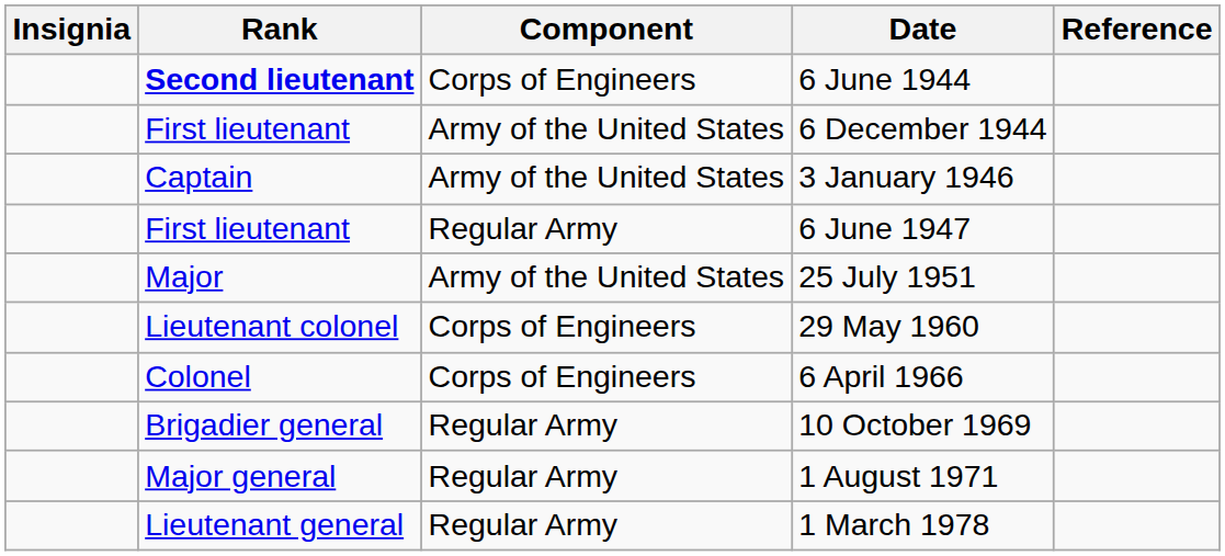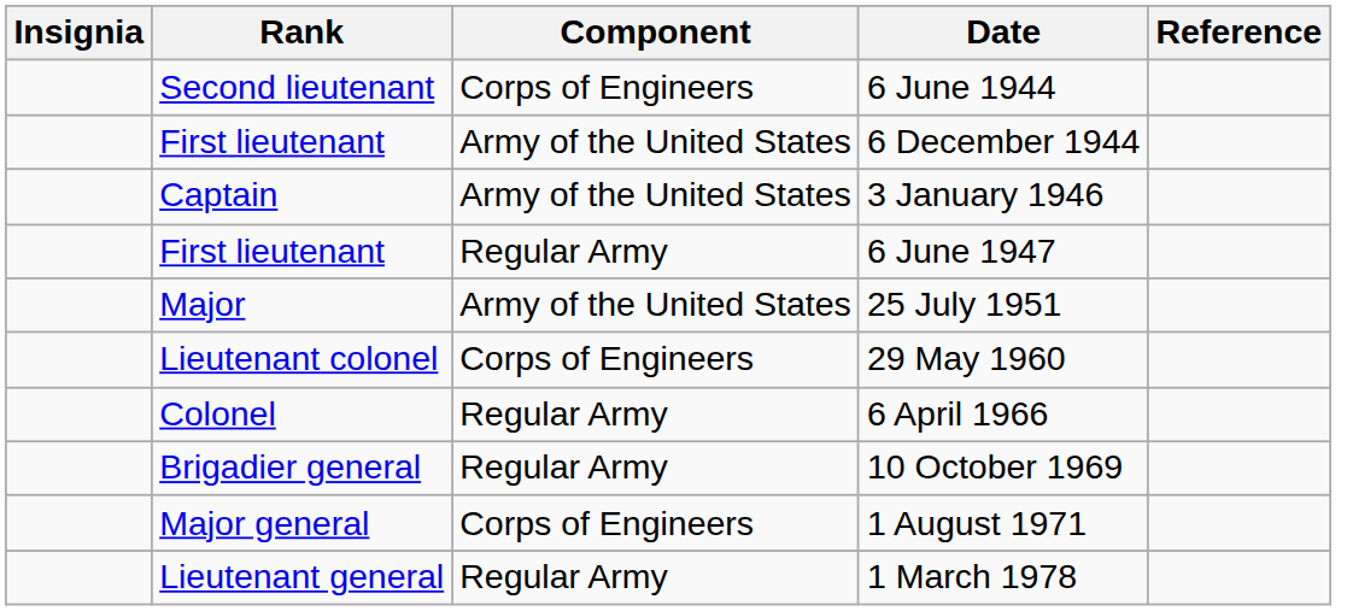 <table class="wikitable">
 <tr>
 <th>Insignia</th>
 <th>Rank</th>
 <th>Component</th>
 <th>Date</th>
 <th>Reference</th>
 </tr>
 <tr>
 <td></td>
-<td><strong><a href='#'>Second lieutenant</a></strong></td>
+<td><a href='#'>Second lieutenant</a></td>
 <td>Corps of Engineers</td>
 <td>6 June 1944</td>
 <td></td>
 </tr>
 <tr>
 <td></td>
 <td><a href='#'>First lieutenant</a></td>
 <td>Army of the United States</td>
 <td>6 December 1944</td>
 <td></td>
 </tr>
 <tr>
 <td></td>
 <td><a href='#'>Captain</a></td>
 <td>Army of the United States</td>
 <td>3 January 1946</td>
 <td></td>
 </tr>
 <tr>
 <td></td>
 <td><a href='#'>First lieutenant</a></td>
 <td>Regular Army</td>
 <td>6 June 1947</td>
 <td></td>
 </tr>
 <tr>
 <td></td>
 <td><a href='#'>Major</a></td>
 <td>Army of the United States</td>
 <td>25 July 1951</td>
 <td></td>
 </tr>
 <tr>
 <td></td>
 <td><a href='#'>Lieutenant colonel</a></td>
 <td>Corps of Engineers</td>
 <td>29 May 1960</td>
 <td></td>
 </tr>
 <tr>
 <td></td>
 <td><a href='#'>Colonel</a></td>
-<td>Corps of Engineers</td>
+<td>Regular Army</td>
 <td>6 April 1966</td>
 <td></td>
 </tr>
 <tr>
 <td></td>
 <td><a href='#'>Brigadier general</a></td>
 <td>Regular Army</td>
 <td>10 October 1969</td>
 <td></td>
 </tr>
 <tr>
 <td></td>
 <td><a href='#'>Major general</a></td>
-<td>Regular Army</td>
+<td>Corps of Engineers</td>
 <td>1 August 1971</td>
 <td></td>
 </tr>
 <tr>
 <td></td>
 <td><a href='#'>Lieutenant general</a></td>
 <td>Regular Army</td>
 <td>1 March 1978</td>
 <td></td>
 </tr>
 </table>
